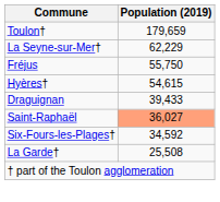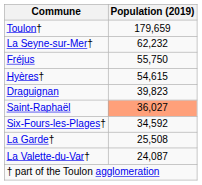 <table class=wikitable>
 <tr>
 <th>Commune</th>
 <th>Population (2019)</th>
 </tr>
 <tr>
 <td><a href='#'>Toulon</a>†</td>
 <td style="text-align: center;">179,659</td>
 </tr>
 <tr>
 <td><a href='#'>La Seyne-sur-Mer</a>†</td>
-<td style="text-align: center;">62,229</td>
+<td style="text-align: center;">62,232</td>
 </tr>
 <tr>
 <td><a href='#'>Fréjus</a></td>
 <td style="text-align: center;">55,750</td>
 </tr>
 <tr>
 <td><a href='#'>Hyères</a>†</td>
 <td style="text-align: center;">54,615</td>
 </tr>
 <tr>
 <td><a href='#'>Draguignan</a></td>
-<td style="text-align: center;">39,433</td>
+<td style="text-align: center;">39,823</td>
 </tr>
 <tr>
 <td><a href='#'>Saint-Raphaël</a></td>
 <td style="background: lightsalmon; text-align: center;">36,027</td>
 </tr>
 <tr>
 <td><a href='#'>Six-Fours-les-Plages</a>†</td>
 <td style="text-align: center;">34,592</td>
 </tr>
 <tr>
 <td><a href='#'>La Garde</a>†</td>
 <td style="text-align: center;">25,508</td>
 </tr>
 <tr>
+<td><a href='#'>La Valette-du-Var</a>†</td>
+<td style="text-align: center;">24,087</td>
+</tr>
+<tr>
 <td colspan=2>† part of the Toulon <a href='#'>agglomeration</a></td>
 </tr>
 </table>
